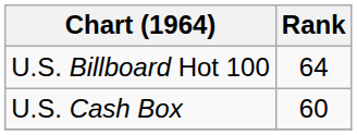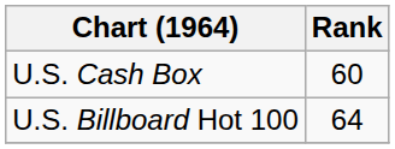 <table class="wikitable">
 <tr>
 <th>Chart (1964)</th>
 <th style="text-align:center;">Rank</th>
 </tr>
 <tr>
+<td>U.S. <em>Cash Box</em> </td>
+<td style="text-align:center;">60</td>
+</tr>
+<tr>
 <td>U.S. <em>Billboard</em> Hot 100</td>
 <td style="text-align:center;">64</td>
 </tr>
 <tr>
-<td>U.S. <em>Cash Box</em> </td>
-<td style="text-align:center;">60</td>
-</tr>
-<tr>
 </tr>
 </table>
